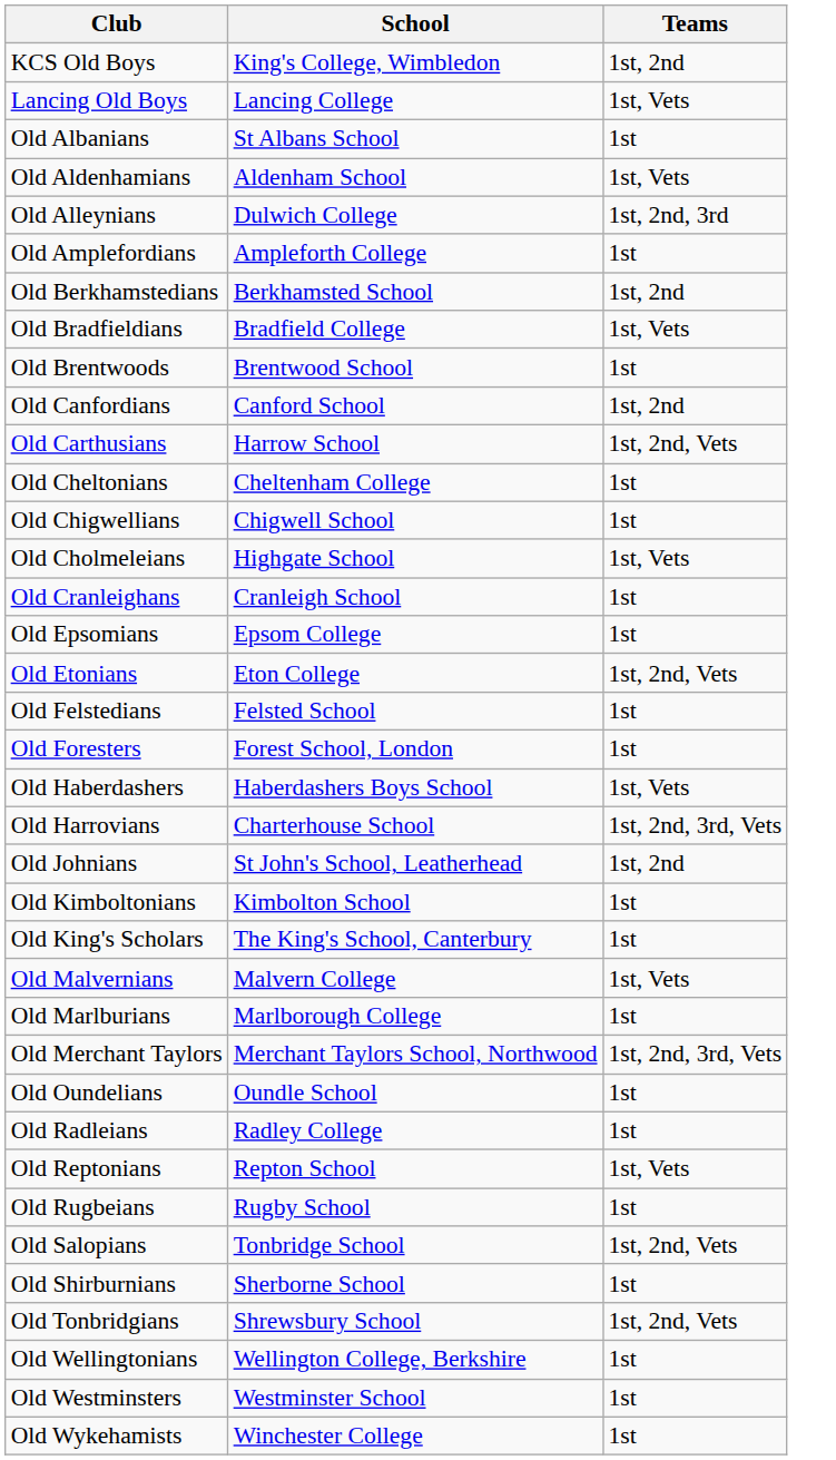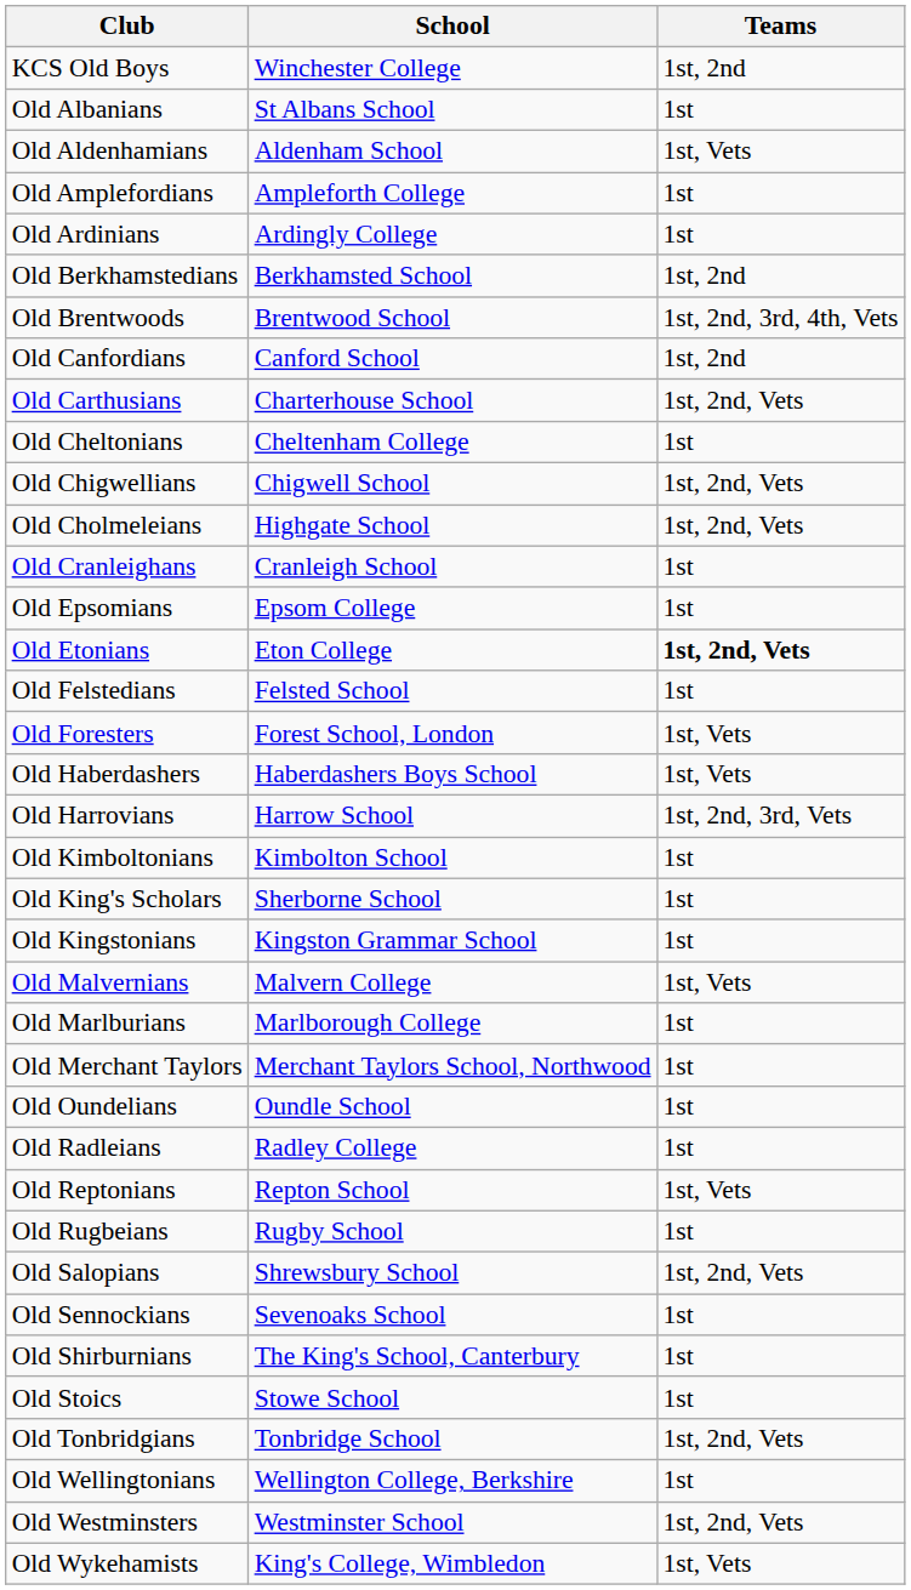 <table class="wikitable sortable" style=text-align:center>
 <tr>
 <th>Club</th>
 <th>School</th>
 <th>Teams</th>
 </tr>
 <tr>
 <td style="text-align:left;">KCS Old Boys</td>
-<td style="text-align:left;"><a href='#'>King's College, Wimbledon</a></td>
+<td style="text-align:left;"><a href='#'>Winchester College</a></td>
 <td style="text-align:left;">1st, 2nd</td>
-</tr>
-<tr>
-<td style="text-align:left;"><a href='#'>Lancing Old Boys</a></td>
-<td style="text-align:left;"><a href='#'>Lancing College</a></td>
-<td style="text-align:left;">1st, Vets</td>
 </tr>
 <tr>
 <td style="text-align:left;">Old Albanians</td>
 <td style="text-align:left;"><a href='#'>St Albans School</a></td>
 <td style="text-align:left;">1st</td>
 </tr>
 <tr>
 <td style="text-align:left;">Old Aldenhamians</td>
 <td style="text-align:left;"><a href='#'>Aldenham School</a></td>
 <td style="text-align:left;">1st, Vets</td>
 </tr>
 <tr>
-<td style="text-align:left;">Old Alleynians</td>
-<td style="text-align:left;"><a href='#'>Dulwich College</a></td>
-<td style="text-align:left;">1st, 2nd, 3rd</td>
+<td style="text-align:left;">Old Amplefordians</td>
+<td style="text-align:left;"><a href='#'>Ampleforth College</a></td>
+<td style="text-align:left;">1st</td>
 </tr>
 <tr>
-<td style="text-align:left;">Old Amplefordians</td>
-<td style="text-align:left;"><a href='#'>Ampleforth College</a></td>
+<td style="text-align:left;">Old Ardinians</td>
+<td style="text-align:left;"><a href='#'>Ardingly College</a></td>
 <td style="text-align:left;">1st</td>
 </tr>
 <tr>
 <td style="text-align:left;">Old Berkhamstedians</td>
 <td style="text-align:left;"><a href='#'>Berkhamsted School</a></td>
 <td style="text-align:left;">1st, 2nd</td>
 </tr>
 <tr>
-<td style="text-align:left;">Old Bradfieldians</td>
-<td style="text-align:left;"><a href='#'>Bradfield College</a></td>
-<td style="text-align:left;">1st, Vets</td>
-</tr>
-<tr>
 <td style="text-align:left;">Old Brentwoods</td>
 <td style="text-align:left;"><a href='#'>Brentwood School</a></td>
-<td style="text-align:left;">1st</td>
+<td style="text-align:left;">1st, 2nd, 3rd, 4th, Vets</td>
 </tr>
 <tr>
 <td style="text-align:left;">Old Canfordians</td>
 <td style="text-align:left;"><a href='#'>Canford School</a></td>
 <td style="text-align:left;">1st, 2nd</td>
 </tr>
 <tr>
 <td style="text-align:left;"><a href='#'>Old Carthusians</a></td>
-<td style="text-align:left;"><a href='#'>Harrow School</a></td>
+<td style="text-align:left;"><a href='#'>Charterhouse School</a></td>
 <td style="text-align:left;">1st, 2nd, Vets</td>
 </tr>
 <tr>
 <td style="text-align:left;">Old Cheltonians</td>
 <td style="text-align:left;"><a href='#'>Cheltenham College</a></td>
 <td style="text-align:left;">1st</td>
 </tr>
 <tr>
 <td style="text-align:left;">Old Chigwellians</td>
 <td style="text-align:left;"><a href='#'>Chigwell School</a></td>
-<td style="text-align:left;">1st</td>
+<td style="text-align:left;">1st, 2nd, Vets</td>
 </tr>
 <tr>
 <td style="text-align:left;">Old Cholmeleians</td>
 <td style="text-align:left;"><a href='#'>Highgate School</a></td>
-<td style="text-align:left;">1st, Vets</td>
+<td style="text-align:left;">1st, 2nd, Vets</td>
 </tr>
 <tr>
 <td style="text-align:left;"><a href='#'>Old Cranleighans</a></td>
 <td style="text-align:left;"><a href='#'>Cranleigh School</a></td>
 <td style="text-align:left;">1st</td>
 </tr>
 <tr>
 <td style="text-align:left;">Old Epsomians</td>
 <td style="text-align:left;"><a href='#'>Epsom College</a></td>
 <td style="text-align:left;">1st</td>
 </tr>
 <tr>
 <td style="text-align:left;"><a href='#'>Old Etonians</a></td>
 <td style="text-align:left;"><a href='#'>Eton College</a></td>
-<td style="text-align:left;">1st, 2nd, Vets</td>
+<td style="text-align:left;"><strong>1st, 2nd, Vets</strong></td>
 </tr>
 <tr>
 <td style="text-align:left;">Old Felstedians</td>
 <td style="text-align:left;"><a href='#'>Felsted School</a></td>
 <td style="text-align:left;">1st</td>
 </tr>
 <tr>
 <td style="text-align:left;"><a href='#'>Old Foresters</a></td>
 <td style="text-align:left;"><a href='#'>Forest School, London</a></td>
-<td style="text-align:left;">1st</td>
+<td style="text-align:left;">1st, Vets</td>
 </tr>
 <tr>
 <td style="text-align:left;">Old Haberdashers</td>
 <td style="text-align:left;"><a href='#'>Haberdashers Boys School</a></td>
 <td style="text-align:left;">1st, Vets</td>
 </tr>
 <tr>
 <td style="text-align:left;">Old Harrovians</td>
-<td style="text-align:left;"><a href='#'>Charterhouse School</a></td>
+<td style="text-align:left;"><a href='#'>Harrow School</a></td>
 <td style="text-align:left;">1st, 2nd, 3rd, Vets</td>
-</tr>
-<tr>
-<td style="text-align:left;">Old Johnians</td>
-<td style="text-align:left;"><a href='#'>St John's School, Leatherhead</a></td>
-<td style="text-align:left;">1st, 2nd</td>
 </tr>
 <tr>
 <td style="text-align:left;">Old Kimboltonians</td>
 <td style="text-align:left;"><a href='#'>Kimbolton School</a></td>
 <td style="text-align:left;">1st</td>
 </tr>
 <tr>
 <td style="text-align:left;">Old King's Scholars</td>
-<td style="text-align:left;"><a href='#'>The King's School, Canterbury</a></td>
+<td style="text-align:left;"><a href='#'>Sherborne School</a></td>
+<td style="text-align:left;">1st</td>
+</tr>
+<tr>
+<td style="text-align:left;">Old Kingstonians</td>
+<td style="text-align:left;"><a href='#'>Kingston Grammar School</a></td>
 <td style="text-align:left;">1st</td>
 </tr>
 <tr>
 <td style="text-align:left;"><a href='#'>Old Malvernians</a></td>
 <td style="text-align:left;"><a href='#'>Malvern College</a></td>
 <td style="text-align:left;">1st, Vets</td>
 </tr>
 <tr>
 <td style="text-align:left;">Old Marlburians</td>
 <td style="text-align:left;"><a href='#'>Marlborough College</a></td>
 <td style="text-align:left;">1st</td>
 </tr>
 <tr>
 <td style="text-align:left;">Old Merchant Taylors</td>
 <td style="text-align:left;"><a href='#'>Merchant Taylors School, Northwood</a></td>
-<td style="text-align:left;">1st, 2nd, 3rd, Vets</td>
+<td style="text-align:left;">1st</td>
 </tr>
 <tr>
 <td style="text-align:left;">Old Oundelians</td>
 <td style="text-align:left;"><a href='#'>Oundle School</a></td>
 <td style="text-align:left;">1st</td>
 </tr>
 <tr>
 <td style="text-align:left;">Old Radleians</td>
 <td style="text-align:left;"><a href='#'>Radley College</a></td>
 <td style="text-align:left;">1st</td>
 </tr>
 <tr>
 <td style="text-align:left;">Old Reptonians</td>
 <td style="text-align:left;"><a href='#'>Repton School</a></td>
 <td style="text-align:left;">1st, Vets</td>
 </tr>
 <tr>
 <td style="text-align:left;">Old Rugbeians</td>
 <td style="text-align:left;"><a href='#'>Rugby School</a></td>
 <td style="text-align:left;">1st</td>
 </tr>
 <tr>
 <td style="text-align:left;">Old Salopians</td>
-<td style="text-align:left;"><a href='#'>Tonbridge School</a></td>
+<td style="text-align:left;"><a href='#'>Shrewsbury School</a></td>
 <td style="text-align:left;">1st, 2nd, Vets</td>
 </tr>
 <tr>
+<td style="text-align:left;">Old Sennockians</td>
+<td style="text-align:left;"><a href='#'>Sevenoaks School</a></td>
+<td style="text-align:left;">1st</td>
+</tr>
+<tr>
 <td style="text-align:left;">Old Shirburnians</td>
-<td style="text-align:left;"><a href='#'>Sherborne School</a></td>
+<td style="text-align:left;"><a href='#'>The King's School, Canterbury</a></td>
+<td style="text-align:left;">1st</td>
+</tr>
+<tr>
+<td style="text-align:left;">Old Stoics</td>
+<td style="text-align:left;"><a href='#'>Stowe School</a></td>
 <td style="text-align:left;">1st</td>
 </tr>
 <tr>
 <td style="text-align:left;">Old Tonbridgians</td>
-<td style="text-align:left;"><a href='#'>Shrewsbury School</a></td>
+<td style="text-align:left;"><a href='#'>Tonbridge School</a></td>
 <td style="text-align:left;">1st, 2nd, Vets</td>
 </tr>
 <tr>
 <td style="text-align:left;">Old Wellingtonians</td>
 <td style="text-align:left;"><a href='#'>Wellington College, Berkshire</a></td>
 <td style="text-align:left;">1st</td>
 </tr>
 <tr>
 <td style="text-align:left;">Old Westminsters</td>
 <td style="text-align:left;"><a href='#'>Westminster School</a></td>
-<td style="text-align:left;">1st</td>
+<td style="text-align:left;">1st, 2nd, Vets</td>
 </tr>
 <tr>
 <td style="text-align:left;">Old Wykehamists</td>
-<td style="text-align:left;"><a href='#'>Winchester College</a></td>
-<td style="text-align:left;">1st</td>
+<td style="text-align:left;"><a href='#'>King's College, Wimbledon</a></td>
+<td style="text-align:left;">1st, Vets</td>
 </tr>
 </table>
